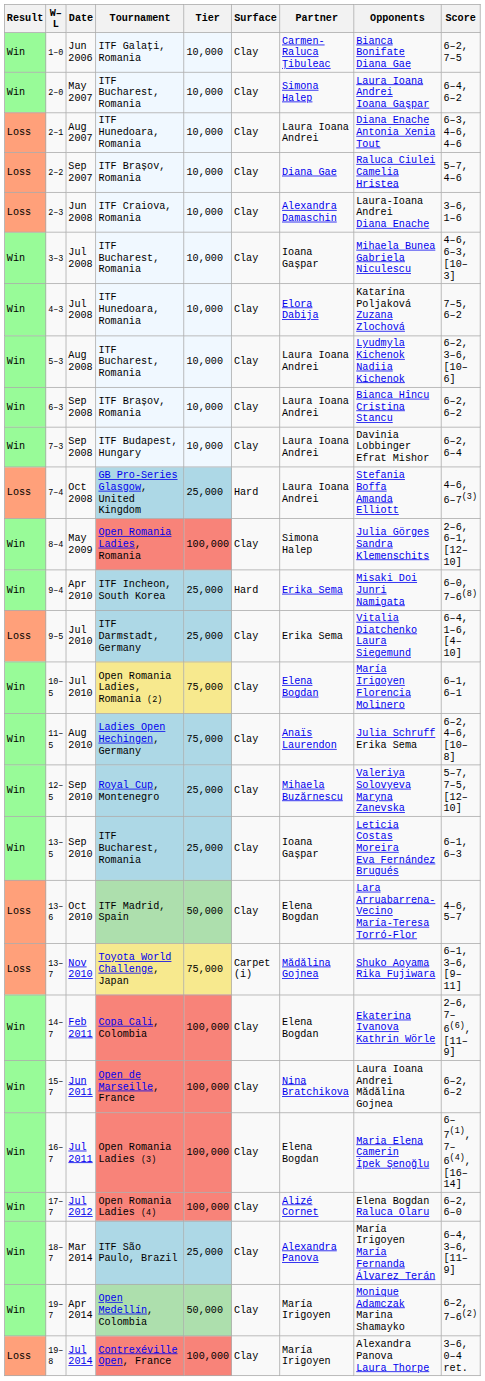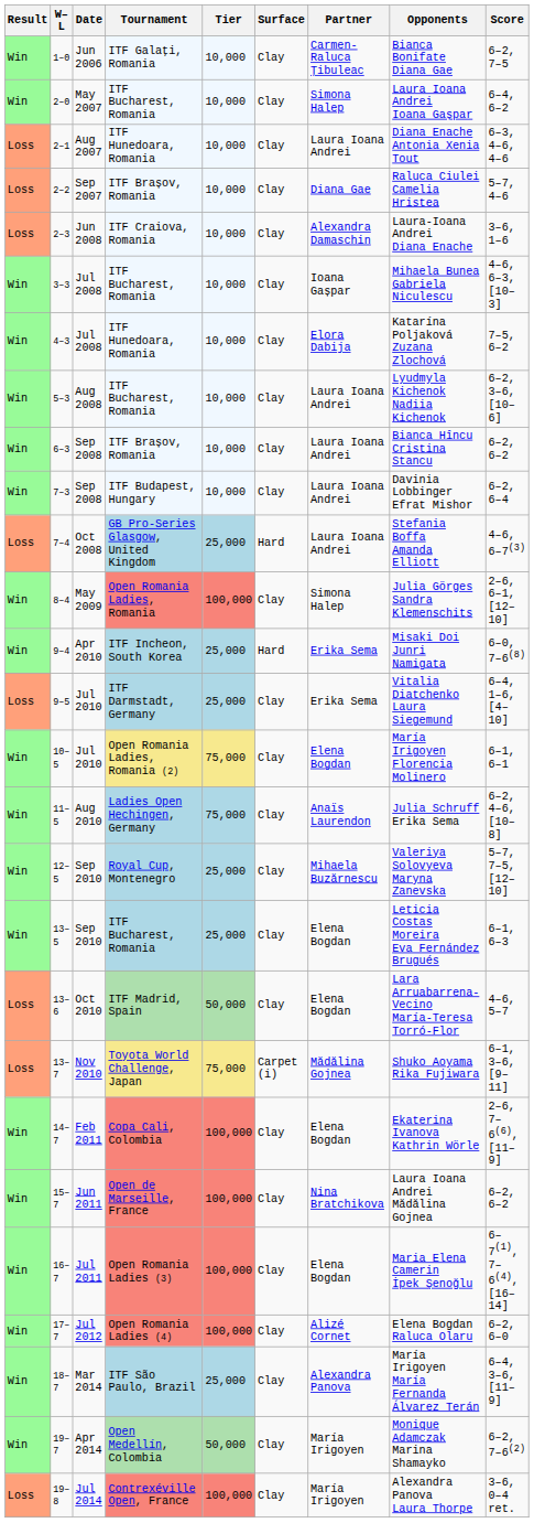 <table class="sortable wikitable nowrap">
 <tr>
 <th>Result</th>
 <th class=unsortable>W–L</th>
 <th>Date</th>
 <th>Tournament</th>
 <th>Tier</th>
 <th>Surface</th>
 <th>Partner</th>
 <th>Opponents</th>
 <th class=unsortable>Score</th>
 </tr>
 <tr>
 <td bgcolor=98FB98>Win</td>
 <td><small>1–0</small></td>
 <td>Jun 2006</td>
 <td style=background:#f0f8ff>ITF Galaţi, Romania</td>
 <td style=background:#f0f8ff>10,000</td>
 <td>Clay</td>
 <td> <a href='#'>Carmen-Raluca Ţibuleac</a></td>
 <td> <a href='#'>Bianca Bonifate</a> <br>  <a href='#'>Diana Gae</a></td>
 <td>6–2, 7–5</td>
 </tr>
 <tr>
 <td bgcolor=98FB98>Win</td>
 <td><small>2–0</small></td>
 <td>May 2007</td>
 <td style=background:#f0f8ff>ITF Bucharest, Romania</td>
 <td style=background:#f0f8ff>10,000</td>
 <td>Clay</td>
 <td> <a href='#'>Simona Halep</a></td>
 <td> <a href='#'>Laura Ioana Andrei</a> <br>  <a href='#'>Ioana Gașpar</a></td>
 <td>6–4, 6–2</td>
 </tr>
 <tr>
 <td bgcolor=FFA07A>Loss</td>
 <td><small>2–1</small></td>
 <td>Aug 2007</td>
 <td style=background:#f0f8ff>ITF Hunedoara, Romania</td>
 <td style=background:#f0f8ff>10,000</td>
 <td>Clay</td>
 <td> Laura Ioana Andrei</td>
 <td> <a href='#'>Diana Enache</a> <br>  <a href='#'>Antonia Xenia Tout</a></td>
 <td>6–3, 4–6, 4–6</td>
 </tr>
 <tr>
 <td bgcolor=FFA07A>Loss</td>
 <td><small>2–2</small></td>
 <td>Sep 2007</td>
 <td style=background:#f0f8ff>ITF Brașov, Romania</td>
 <td style=background:#f0f8ff>10,000</td>
 <td>Clay</td>
 <td> <a href='#'>Diana Gae</a></td>
 <td> <a href='#'>Raluca Ciulei</a> <br>  <a href='#'>Camelia Hristea</a></td>
 <td>5–7, 4–6</td>
 </tr>
 <tr>
 <td bgcolor=FFA07A>Loss</td>
 <td><small>2–3</small></td>
 <td>Jun 2008</td>
 <td style=background:#f0f8ff>ITF Craiova, Romania</td>
 <td style=background:#f0f8ff>10,000</td>
 <td>Clay</td>
 <td> <a href='#'>Alexandra Damaschin</a></td>
 <td> Laura-Ioana Andrei <br>  <a href='#'>Diana Enache</a></td>
 <td>3–6, 1–6</td>
 </tr>
 <tr>
 <td bgcolor=98FB98>Win</td>
 <td><small>3–3</small></td>
 <td>Jul 2008</td>
 <td style=background:#f0f8ff>ITF Bucharest, Romania</td>
 <td style=background:#f0f8ff>10,000</td>
 <td>Clay</td>
 <td> Ioana Gașpar</td>
 <td> <a href='#'>Mihaela Bunea</a> <br>  <a href='#'>Gabriela Niculescu</a></td>
 <td>4–6, 6–3, [10–3]</td>
 </tr>
 <tr>
 <td bgcolor=98FB98>Win</td>
 <td><small>4–3</small></td>
 <td>Jul 2008</td>
 <td style=background:#f0f8ff>ITF Hunedoara, Romania</td>
 <td style=background:#f0f8ff>10,000</td>
 <td>Clay</td>
 <td> <a href='#'>Elora Dabija</a></td>
 <td> Katarína Poljaková <br>  <a href='#'>Zuzana Zlochová</a></td>
 <td>7–5, 6–2</td>
 </tr>
 <tr>
 <td bgcolor=98FB98>Win</td>
 <td><small>5–3</small></td>
 <td>Aug 2008</td>
 <td style=background:#f0f8ff>ITF Bucharest, Romania</td>
 <td style=background:#f0f8ff>10,000</td>
 <td>Clay</td>
 <td> Laura Ioana Andrei</td>
 <td> <a href='#'>Lyudmyla Kichenok</a> <br>  <a href='#'>Nadiia Kichenok</a></td>
 <td>6–2, 3–6, [10–6]</td>
 </tr>
 <tr>
 <td bgcolor=98FB98>Win</td>
 <td><small>6–3</small></td>
 <td>Sep 2008</td>
 <td style=background:#f0f8ff>ITF Brașov, Romania</td>
 <td style=background:#f0f8ff>10,000</td>
 <td>Clay</td>
 <td> Laura Ioana Andrei</td>
 <td> <a href='#'>Bianca Hîncu</a> <br>  <a href='#'>Cristina Stancu</a></td>
 <td>6–2, 6–2</td>
 </tr>
 <tr>
 <td bgcolor=98FB98>Win</td>
 <td><small>7–3</small></td>
 <td>Sep 2008</td>
 <td style=background:#f0f8ff>ITF Budapest, Hungary</td>
 <td style=background:#f0f8ff>10,000</td>
 <td>Clay</td>
 <td> Laura Ioana Andrei</td>
 <td> Davinia Lobbinger <br>  Efrat Mishor</td>
 <td>6–2, 6–4</td>
 </tr>
 <tr>
 <td bgcolor=FFA07A>Loss</td>
 <td><small>7–4</small></td>
 <td>Oct 2008</td>
 <td style=background:lightblue><a href='#'>GB Pro-Series Glasgow</a>, <br>United Kingdom</td>
 <td style=background:lightblue>25,000</td>
 <td>Hard</td>
 <td> Laura Ioana Andrei</td>
 <td> <a href='#'>Stefania Boffa</a> <br>  <a href='#'>Amanda Elliott</a></td>
 <td>4–6, 6–7<sup>(3)</sup></td>
 </tr>
 <tr>
 <td bgcolor=98FB98>Win</td>
 <td><small>8–4</small></td>
 <td>May 2009</td>
 <td style=background:#f88379><a href='#'>Open Romania Ladies</a>, Romania</td>
 <td style=background:#f88379>100,000</td>
 <td>Clay</td>
 <td> Simona Halep</td>
 <td> <a href='#'>Julia Görges</a> <br>  <a href='#'>Sandra Klemenschits</a></td>
 <td>2–6, 6–1, [12–10]</td>
 </tr>
 <tr>
 <td bgcolor=98FB98>Win</td>
 <td><small>9–4</small></td>
 <td>Apr 2010</td>
 <td style=background:lightblue>ITF Incheon, South Korea</td>
 <td style=background:lightblue>25,000</td>
 <td>Hard</td>
 <td> <a href='#'>Erika Sema</a></td>
 <td> <a href='#'>Misaki Doi</a> <br>  <a href='#'>Junri Namigata</a></td>
 <td>6–0, 7–6<sup>(8)</sup></td>
 </tr>
 <tr>
 <td bgcolor=FFA07A>Loss</td>
 <td><small>9–5</small></td>
 <td>Jul 2010</td>
 <td style=background:lightblue>ITF Darmstadt, Germany</td>
 <td style=background:lightblue>25,000</td>
 <td>Clay</td>
 <td> Erika Sema</td>
 <td> <a href='#'>Vitalia Diatchenko</a> <br>  <a href='#'>Laura Siegemund</a></td>
 <td>6–4, 1–6, [4–10]</td>
 </tr>
 <tr>
 <td style=background:#98fb98>Win</td>
 <td><small>10–5</small></td>
 <td>Jul 2010</td>
 <td style="background:#f7e98e;">Open Romania Ladies, Romania <small>(2)</small></td>
 <td style="background:#f7e98e;">75,000</td>
 <td>Clay</td>
 <td> <a href='#'>Elena Bogdan</a></td>
 <td> <a href='#'>María Irigoyen</a> <br>  <a href='#'>Florencia Molinero</a></td>
 <td>6–1, 6–1</td>
 </tr>
 <tr>
 <td style=background:#98fb98>Win</td>
 <td><small>11–5</small></td>
 <td>Aug 2010</td>
 <td style=background:lightblue><a href='#'>Ladies Open Hechingen</a>, Germany</td>
 <td style=background:lightblue>75,000</td>
 <td>Clay</td>
 <td> <a href='#'>Anaïs Laurendon</a></td>
 <td> <a href='#'>Julia Schruff</a> <br>  Erika Sema</td>
 <td>6–2, 4–6, [10–8]</td>
 </tr>
 <tr>
 <td style=background:#98fb98>Win</td>
 <td><small>12–5</small></td>
 <td>Sep 2010</td>
 <td style=background:lightblue><a href='#'>Royal Cup</a>, Montenegro</td>
 <td style=background:lightblue>25,000</td>
 <td>Clay</td>
 <td> <a href='#'>Mihaela Buzărnescu</a></td>
 <td> <a href='#'>Valeriya Solovyeva</a> <br>  <a href='#'>Maryna Zanevska</a></td>
 <td>5–7, 7–5, [12–10]</td>
 </tr>
 <tr>
 <td style=background:#98fb98>Win</td>
 <td><small>13–5</small></td>
 <td>Sep 2010</td>
 <td style=background:lightblue>ITF Bucharest, Romania</td>
 <td style=background:lightblue>25,000</td>
 <td>Clay</td>
-<td> Ioana Gașpar</td>
+<td> Elena Bogdan</td>
 <td> <a href='#'>Leticia Costas Moreira</a> <br>  <a href='#'>Eva Fernández Brugués</a></td>
 <td>6–1, 6–3</td>
 </tr>
 <tr>
 <td style=background:#ffa07a>Loss</td>
 <td><small>13–6</small></td>
 <td>Oct 2010</td>
 <td style="background:#addfad">ITF Madrid, Spain</td>
 <td style="background:#addfad">50,000</td>
 <td>Clay</td>
 <td> Elena Bogdan</td>
 <td> <a href='#'>Lara Arruabarrena-Vecino</a> <br>  <a href='#'>María-Teresa Torró-Flor</a></td>
 <td>4–6, 5–7</td>
 </tr>
 <tr>
 <td style=background:#ffa07a>Loss</td>
 <td><small>13–7</small></td>
 <td><a href='#'>Nov 2010</a></td>
 <td style="background:#f7e98e;"><a href='#'>Toyota World Challenge</a>, Japan</td>
 <td style="background:#f7e98e;">75,000</td>
 <td>Carpet (i)</td>
 <td> <a href='#'>Mădălina Gojnea</a></td>
 <td> <a href='#'>Shuko Aoyama</a> <br>  <a href='#'>Rika Fujiwara</a></td>
 <td>6–1, 3–6, [9–11]</td>
 </tr>
 <tr>
 <td style=background:#98fb98>Win</td>
 <td><small>14–7</small></td>
 <td><a href='#'>Feb 2011</a></td>
 <td style=background:#f88379><a href='#'>Copa Cali</a>, Colombia</td>
 <td style=background:#f88379>100,000</td>
 <td>Clay</td>
 <td> Elena Bogdan</td>
 <td> <a href='#'>Ekaterina Ivanova</a> <br>  <a href='#'>Kathrin Wörle</a></td>
 <td>2–6, 7–6<sup>(6)</sup>, [11–9]</td>
 </tr>
 <tr>
 <td style=background:#98fb98>Win</td>
 <td><small>15–7</small></td>
 <td><a href='#'>Jun 2011</a></td>
 <td style=background:#f88379><a href='#'>Open de Marseille</a>, France</td>
 <td style=background:#f88379>100,000</td>
 <td>Clay</td>
 <td> <a href='#'>Nina Bratchikova</a></td>
 <td> Laura Ioana Andrei <br>  Mădălina Gojnea</td>
 <td>6–2, 6–2</td>
 </tr>
 <tr>
 <td style=background:#98fb98>Win</td>
 <td><small>16–7</small></td>
 <td><a href='#'>Jul 2011</a></td>
 <td style=background:#f88379>Open Romania Ladies <small>(3)</small></td>
 <td style=background:#f88379>100,000</td>
 <td>Clay</td>
 <td> Elena Bogdan</td>
 <td> <a href='#'>Maria Elena Camerin</a> <br>  <a href='#'>İpek Şenoğlu</a></td>
 <td>6–7<sup>(1)</sup>, 7–6<sup>(4)</sup>, [16–14]</td>
 </tr>
 <tr>
 <td style=background:#98fb98>Win</td>
 <td><small>17–7</small></td>
 <td><a href='#'>Jul 2012</a></td>
 <td style=background:#f88379>Open Romania Ladies <small>(4)</small></td>
 <td style=background:#f88379>100,000</td>
 <td>Clay</td>
 <td> <a href='#'>Alizé Cornet</a></td>
 <td> Elena Bogdan <br>  <a href='#'>Raluca Olaru</a></td>
 <td>6–2, 6–0</td>
 </tr>
 <tr>
 <td style=background:#98fb98>Win</td>
 <td><small>18–7</small></td>
 <td>Mar 2014</td>
 <td style=background:lightblue>ITF São Paulo, Brazil</td>
 <td style=background:lightblue>25,000</td>
 <td>Clay</td>
 <td> <a href='#'>Alexandra Panova</a></td>
 <td> María Irigoyen <br>  <a href='#'>María Fernanda Álvarez Terán</a></td>
 <td>6–4, 3–6, [11–9]</td>
 </tr>
 <tr>
 <td style=background:#98fb98>Win</td>
 <td><small>19–7</small></td>
 <td>Apr 2014</td>
 <td style="background:#addfad"><a href='#'>Open Medellín</a>, Colombia</td>
 <td style="background:#addfad">50,000</td>
 <td>Clay</td>
 <td> María Irigoyen</td>
 <td> <a href='#'>Monique Adamczak</a> <br>  Marina Shamayko</td>
 <td>6–2, 7–6<sup>(2)</sup></td>
 </tr>
 <tr>
 <td style=background:#ffa07a>Loss</td>
 <td><small>19–8</small></td>
 <td><a href='#'>Jul 2014</a></td>
 <td style=background:#f88379><a href='#'>Contrexéville Open</a>, France</td>
 <td style=background:#f88379>100,000</td>
 <td>Clay</td>
 <td> María Irigoyen</td>
 <td> Alexandra Panova <br>  <a href='#'>Laura Thorpe</a></td>
 <td>3–6, 0–4 ret.</td>
 </tr>
 </table>
